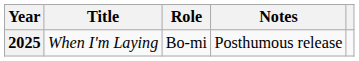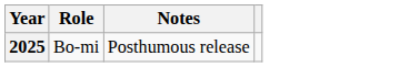 <table class="wikitable plainrowheaders">
 <tr>
 <th scope="col">Year</th>
-<th scope="col">Title</th>
 <th scope="col">Role</th>
 <th scope="col">Notes</th>
 <th scope="col" class="unsortable"></th>
 </tr>
 <tr>
 <th scope="row">2025</th>
-<td><em>When I'm Laying</em></td>
 <td>Bo-mi</td>
 <td>Posthumous release</td>
 <td style="text-align:center"></td>
 </tr>
 </table>
